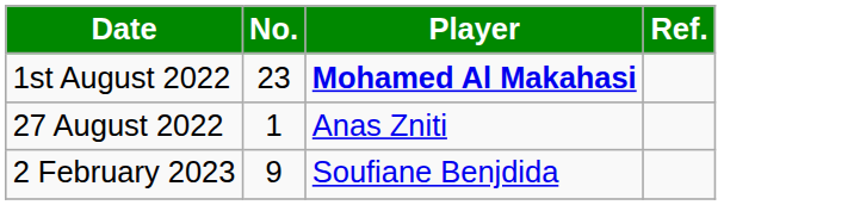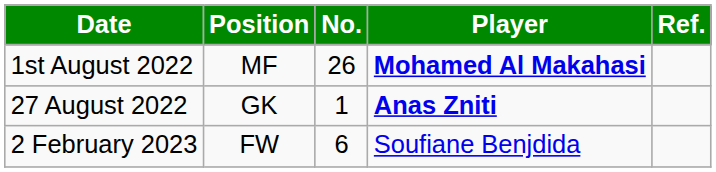 <table class="wikitable plainrowheaders sortable">
 <tr>
 <th style="background:#008800; color:white;"><strong>Date</strong></th>
+<th style="background:#008800; color:white;"><strong>Position</strong></th>
 <th style="background:#008800; color:white;"><strong>No.</strong></th>
 <th style="background:#008800; color:white;"><strong>Player</strong></th>
 <th style="background:#008800; color:white;"><strong>Ref.</strong></th>
 </tr>
 <tr>
 <td>1st August 2022</td>
-<td style="text-align:center;">23</td>
+<td style="text-align:center;">MF</td>
+<td style="text-align:center;">26</td>
 <td><strong> <a href='#'>Mohamed Al Makahasi</a></strong></td>
 <td></td>
 </tr>
 <tr>
 <td>27 August 2022</td>
+<td style="text-align:center;">GK</td>
 <td style="text-align:center;">1</td>
-<td> <a href='#'>Anas Zniti</a></td>
+<td><strong> <a href='#'>Anas Zniti</a></strong></td>
 <td></td>
 </tr>
 <tr>
 <td>2 February 2023</td>
-<td style="text-align:center;">9</td>
+<td style="text-align:center;">FW</td>
+<td style="text-align:center;">6</td>
 <td> <a href='#'>Soufiane Benjdida</a></td>
 <td></td>
 </tr>
 </table>
